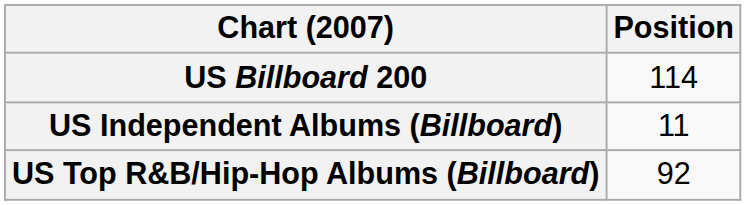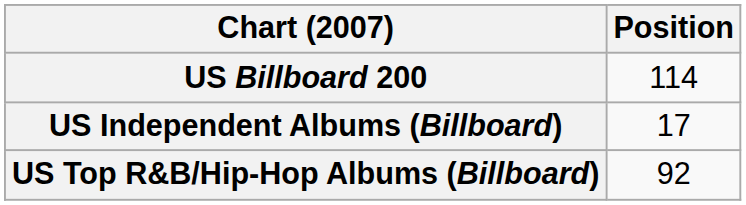 <table class="wikitable sortable plainrowheaders">
 <tr>
 <th scope="col">Chart (2007)</th>
 <th scope="col">Position</th>
 </tr>
 <tr>
 <th scope="row">US <em>Billboard</em> 200</th>
 <td style="text-align:center;">114</td>
 </tr>
 <tr>
 <th scope="row">US Independent Albums (<em>Billboard</em>)</th>
-<td style="text-align:center;">11</td>
+<td style="text-align:center;">17</td>
 </tr>
 <tr>
 <th scope="row">US Top R&B/Hip-Hop Albums (<em>Billboard</em>)</th>
 <td style="text-align:center;">92</td>
 </tr>
 </table>
